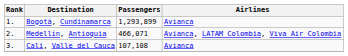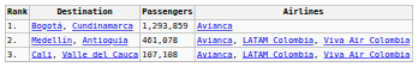 <table class="wikitable sortable" style="font-size: 90%" width=align=>
 <tr>
 <th>Rank</th>
 <th>Destination</th>
 <th>Passengers</th>
 <th>Airlines</th>
 </tr>
 <tr>
 <td>1.</td>
 <td><a href='#'>Bogotá</a>, <a href='#'>Cundinamarca</a></td>
-<td>1,293,899</td>
+<td>1,293,859</td>
 <td><a href='#'>Avianca</a></td>
 </tr>
 <tr>
 <td>2.</td>
 <td><a href='#'>Medellín</a>, <a href='#'>Antioquia</a></td>
-<td>466,071</td>
+<td>461,078</td>
 <td><a href='#'>Avianca</a>, <a href='#'>LATAM Colombia</a>, <a href='#'>Viva Air Colombia</a></td>
 </tr>
 <tr>
 <td>3.</td>
 <td><a href='#'>Cali</a>, <a href='#'>Valle del Cauca</a></td>
 <td>107,108</td>
-<td><a href='#'>Avianca</a></td>
+<td><a href='#'>Avianca</a>, <a href='#'>LATAM Colombia</a>, <a href='#'>Viva Air Colombia</a></td>
 </tr>
 <tr>
 </tr>
 </table>
